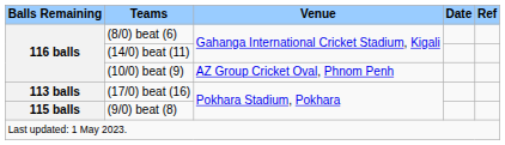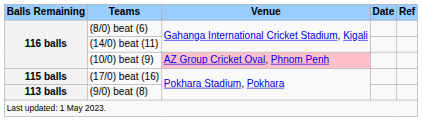 <table class="wikitable" border="0" cellpadding="2" cellspacing="2">
 <tr bgcolor=#99ccff>
 <th style="background-color:#99ccff;">Balls Remaining</th>
 <th style="background-color:#99ccff;">Teams</th>
 <th style="background-color:#99ccff;">Venue</th>
 <th style="background-color:#99ccff;">Date</th>
 <th style="background-color:#99ccff;">Ref</th>
 </tr>
 <tr>
 <th scope="row" rowspan=3>116 balls</th>
 <td> (8/0) beat  (6)</td>
 <td rowspan=2><a href='#'>Gahanga International Cricket Stadium</a>, <a href='#'>Kigali</a></td>
 <td></td>
 <td></td>
 </tr>
 <tr>
 <td> (14/0) beat  (11)</td>
 <td></td>
 <td></td>
 </tr>
 <tr>
 <td> (10/0) beat  (9)</td>
-<td><a href='#'>AZ Group Cricket Oval</a>, <a href='#'>Phnom Penh</a></td>
+<td style="background: pink;"><a href='#'>AZ Group Cricket Oval</a>, <a href='#'>Phnom Penh</a></td>
 <td></td>
 <td></td>
 </tr>
 <tr>
-<th scope="row">113 balls</th>
+<th scope="row">115 balls</th>
 <td> (17/0) beat  (16)</td>
 <td rowspan=2><a href='#'>Pokhara Stadium</a>, <a href='#'>Pokhara</a></td>
 <td></td>
 <td></td>
 </tr>
 <tr>
-<th scope="row">115 balls</th>
+<th scope="row">113 balls</th>
 <td> (9/0) beat  (8)</td>
 <td></td>
 <td></td>
 </tr>
 <tr>
 <td scope="row" colspan=5><small>Last updated: 1 May 2023.</small></td>
 </tr>
 </table>
